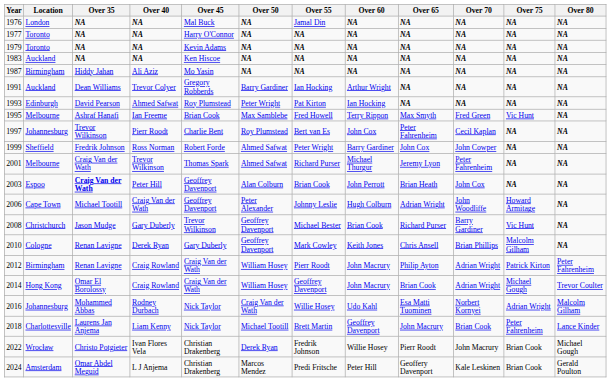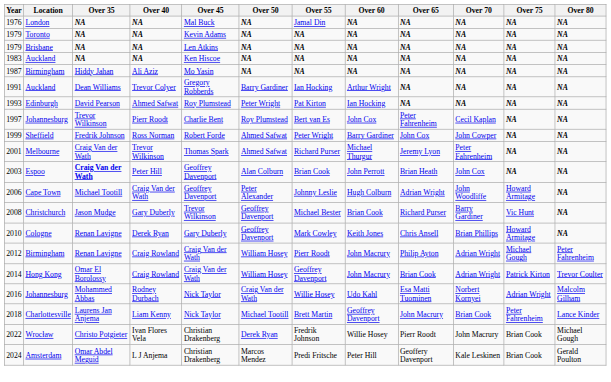 <table class="wikitable sortable" style="font-size: 70%">
 <tr>
 <th>Year</th>
 <th>Location</th>
 <th>Over 35</th>
 <th>Over 40</th>
 <th>Over 45</th>
 <th>Over 50</th>
 <th>Over 55</th>
 <th>Over 60</th>
 <th>Over 65</th>
 <th>Over 70</th>
 <th>Over 75</th>
 <th>Over 80</th>
 </tr>
 <tr>
 <td>1976</td>
 <td> <a href='#'>London</a></td>
 <td><strong><em>NA</em></strong></td>
 <td><strong><em>NA</em></strong></td>
 <td> <a href='#'>Mal Buck</a></td>
 <td><strong><em>NA</em></strong></td>
 <td> <a href='#'>Jamal Din</a></td>
 <td><strong><em>NA</em></strong></td>
 <td><strong><em>NA</em></strong></td>
 <td><strong><em>NA</em></strong></td>
 <td><strong><em>NA</em></strong></td>
 <td><strong><em>NA</em></strong></td>
 </tr>
 <tr>
-<td>1977</td>
+<td>1979</td>
 <td> <a href='#'>Toronto</a></td>
 <td><strong><em>NA</em></strong></td>
 <td><strong><em>NA</em></strong></td>
-<td> <a href='#'>Harry O'Connor</a></td>
+<td> <a href='#'>Kevin Adams</a></td>
 <td><strong><em>NA</em></strong></td>
 <td><strong><em>NA</em></strong></td>
 <td><strong><em>NA</em></strong></td>
 <td><strong><em>NA</em></strong></td>
 <td><strong><em>NA</em></strong></td>
 <td><strong><em>NA</em></strong></td>
 <td><strong><em>NA</em></strong></td>
 </tr>
 <tr>
 <td>1979</td>
-<td> <a href='#'>Toronto</a></td>
+<td> <a href='#'>Brisbane</a></td>
 <td><strong><em>NA</em></strong></td>
 <td><strong><em>NA</em></strong></td>
-<td> <a href='#'>Kevin Adams</a></td>
+<td> <a href='#'>Len Atkins</a></td>
 <td><strong><em>NA</em></strong></td>
 <td><strong><em>NA</em></strong></td>
 <td><strong><em>NA</em></strong></td>
 <td><strong><em>NA</em></strong></td>
 <td><strong><em>NA</em></strong></td>
 <td><strong><em>NA</em></strong></td>
 <td><strong><em>NA</em></strong></td>
 </tr>
 <tr>
 <td>1983</td>
 <td> <a href='#'>Auckland</a></td>
 <td><strong><em>NA</em></strong></td>
 <td><strong><em>NA</em></strong></td>
 <td> <a href='#'>Ken Hiscoe</a></td>
 <td><strong><em>NA</em></strong></td>
 <td><strong><em>NA</em></strong></td>
 <td><strong><em>NA</em></strong></td>
 <td><strong><em>NA</em></strong></td>
 <td><strong><em>NA</em></strong></td>
 <td><strong><em>NA</em></strong></td>
 <td><strong><em>NA</em></strong></td>
 </tr>
 <tr>
 <td>1987</td>
 <td> <a href='#'>Birmingham</a></td>
 <td> <a href='#'>Hiddy Jahan</a></td>
 <td> <a href='#'>Ali Aziz</a></td>
 <td> <a href='#'>Mo Yasin</a></td>
 <td><strong><em>NA</em></strong></td>
 <td><strong><em>NA</em></strong></td>
 <td><strong><em>NA</em></strong></td>
 <td><strong><em>NA</em></strong></td>
 <td><strong><em>NA</em></strong></td>
 <td><strong><em>NA</em></strong></td>
 <td><strong><em>NA</em></strong></td>
 </tr>
 <tr>
 <td>1991</td>
 <td> <a href='#'>Auckland</a></td>
 <td> <a href='#'>Dean Williams</a></td>
 <td> <a href='#'>Trevor Colyer</a></td>
 <td> <a href='#'>Gregory Robberds</a></td>
 <td> <a href='#'>Barry Gardiner</a></td>
 <td> <a href='#'>Ian Hocking</a></td>
 <td> <a href='#'>Arthur Wright</a></td>
 <td><strong><em>NA</em></strong></td>
 <td><strong><em>NA</em></strong></td>
 <td><strong><em>NA</em></strong></td>
 <td><strong><em>NA</em></strong></td>
 </tr>
 <tr>
 <td>1993</td>
 <td> <a href='#'>Edinburgh</a></td>
 <td> <a href='#'>David Pearson</a></td>
 <td> <a href='#'>Ahmed Safwat</a></td>
 <td> <a href='#'>Roy Plumstead</a></td>
 <td> <a href='#'>Peter Wright</a></td>
 <td> <a href='#'>Pat Kirton</a></td>
 <td> <a href='#'>Ian Hocking</a></td>
 <td><strong><em>NA</em></strong></td>
 <td><strong><em>NA</em></strong></td>
 <td><strong><em>NA</em></strong></td>
-<td><strong><em>NA</em></strong></td>
-</tr>
-<tr>
-<td>1995</td>
-<td> <a href='#'>Melbourne</a></td>
-<td> <a href='#'>Ashraf Hanafi</a></td>
-<td> <a href='#'>Ian Freeme</a></td>
-<td> <a href='#'>Brian Cook</a></td>
-<td> <a href='#'>Max Samblebe</a></td>
-<td> <a href='#'>Fred Howell</a></td>
-<td> <a href='#'>Terry Rippon</a></td>
-<td> <a href='#'>Max Smyth</a></td>
-<td> <a href='#'>Fred Green</a></td>
-<td> <a href='#'>Vic Hunt</a></td>
 <td><strong><em>NA</em></strong></td>
 </tr>
 <tr>
 <td>1997</td>
 <td> <a href='#'>Johannesburg</a></td>
 <td> <a href='#'>Trevor Wilkinson</a></td>
 <td> <a href='#'>Pierr Roodt</a></td>
 <td> <a href='#'>Charlie Bent</a></td>
 <td> <a href='#'>Roy Plumstead</a></td>
 <td> <a href='#'>Bert van Es</a></td>
 <td> <a href='#'>John Cox</a></td>
 <td> <a href='#'>Peter Fahrenheim</a></td>
 <td> <a href='#'>Cecil Kaplan</a></td>
 <td><strong><em>NA</em></strong></td>
 <td><strong><em>NA</em></strong></td>
 </tr>
 <tr>
 <td>1999</td>
 <td> <a href='#'>Sheffield</a></td>
 <td> <a href='#'>Fredrik Johnson</a></td>
 <td> <a href='#'>Ross Norman</a></td>
 <td> <a href='#'>Robert Forde</a></td>
 <td> <a href='#'>Ahmed Safwat</a></td>
 <td> <a href='#'>Peter Wright</a></td>
 <td> <a href='#'>Barry Gardiner</a></td>
 <td> <a href='#'>John Cox</a></td>
 <td> <a href='#'>John Cowper</a></td>
 <td><strong><em>NA</em></strong></td>
 <td><strong><em>NA</em></strong></td>
 </tr>
 <tr>
 <td>2001</td>
 <td> <a href='#'>Melbourne</a></td>
 <td> <a href='#'>Craig Van der Wath</a></td>
 <td> <a href='#'>Trevor Wilkinson</a></td>
 <td> <a href='#'>Thomas Spark</a></td>
 <td> <a href='#'>Ahmed Safwat</a></td>
 <td> <a href='#'>Richard Purser</a></td>
 <td> <a href='#'>Michael Thurgur</a></td>
 <td> <a href='#'>Jeremy Lyon</a></td>
 <td> <a href='#'>Peter Fahrenheim</a></td>
 <td><strong><em>NA</em></strong></td>
 <td><strong><em>NA</em></strong></td>
 </tr>
 <tr>
 <td>2003</td>
 <td> <a href='#'>Espoo</a></td>
 <td><strong> <a href='#'>Craig Van der Wath</a></strong></td>
 <td> <a href='#'>Peter Hill</a></td>
 <td> <a href='#'>Geoffrey Davenport</a></td>
 <td> <a href='#'>Alan Colburn</a></td>
 <td> <a href='#'>Brian Cook</a></td>
 <td> <a href='#'>John Perrott</a></td>
 <td> <a href='#'>Brian Heath</a></td>
 <td> <a href='#'>John Cox</a></td>
 <td><strong><em>NA</em></strong></td>
 <td><strong><em>NA</em></strong></td>
 </tr>
 <tr>
 <td>2006</td>
 <td> <a href='#'>Cape Town</a></td>
 <td> <a href='#'>Michael Tootill</a></td>
 <td> <a href='#'>Craig Van der Wath</a></td>
 <td> <a href='#'>Geoffrey Davenport</a></td>
 <td> <a href='#'>Peter Alexander</a></td>
 <td> <a href='#'>Johnny Leslie</a></td>
 <td> <a href='#'>Hugh Colburn</a></td>
 <td> <a href='#'>Adrian Wright</a></td>
 <td> <a href='#'>John Woodliffe</a></td>
 <td> <a href='#'>Howard Armitage</a></td>
 <td><strong><em>NA</em></strong></td>
 </tr>
 <tr>
 <td>2008</td>
 <td> <a href='#'>Christchurch</a></td>
 <td> <a href='#'>Jason Mudge</a></td>
 <td> <a href='#'>Gary Duberly</a></td>
 <td> <a href='#'>Trevor Wilkinson</a></td>
 <td> <a href='#'>Geoffrey Davenport</a></td>
 <td> <a href='#'>Michael Bester</a></td>
 <td> <a href='#'>Brian Cook</a></td>
 <td> <a href='#'>Richard Purser</a></td>
 <td> <a href='#'>Barry Gardiner</a></td>
 <td> <a href='#'>Vic Hunt</a></td>
 <td><strong><em>NA</em></strong></td>
 </tr>
 <tr>
 <td>2010</td>
 <td> <a href='#'>Cologne</a></td>
 <td> <a href='#'>Renan Lavigne</a></td>
 <td> <a href='#'>Derek Ryan</a></td>
 <td> <a href='#'>Gary Duberly</a></td>
 <td> <a href='#'>Geoffrey Davenport</a></td>
 <td> <a href='#'>Mark Cowley</a></td>
 <td> <a href='#'>Keith Jones</a></td>
 <td> <a href='#'>Chris Ansell</a></td>
 <td> <a href='#'>Brian Phillips</a></td>
-<td> <a href='#'>Malcolm Gilham</a></td>
+<td> <a href='#'>Howard Armitage</a></td>
 <td><strong><em>NA</em></strong></td>
 </tr>
 <tr>
 <td>2012</td>
 <td> <a href='#'>Birmingham</a></td>
 <td> <a href='#'>Renan Lavigne</a></td>
 <td> <a href='#'>Craig Rowland</a></td>
 <td> <a href='#'>Craig Van der Wath</a></td>
 <td> <a href='#'>William Hosey</a></td>
 <td> <a href='#'>Pierr Roodt</a></td>
 <td> <a href='#'>John Macrury</a></td>
 <td> <a href='#'>Philip Ayton</a></td>
 <td> <a href='#'>Adrian Wright</a></td>
-<td> <a href='#'>Patrick Kirton</a></td>
+<td> <a href='#'>Michael Gough</a></td>
 <td> <a href='#'>Peter Fahrenheim</a></td>
 </tr>
 <tr>
 <td>2014</td>
 <td> <a href='#'>Hong Kong</a></td>
 <td> <a href='#'>Omar El Borolossy</a></td>
 <td> <a href='#'>Craig Rowland</a></td>
 <td> <a href='#'>Craig Van der Wath</a></td>
 <td> <a href='#'>William Hosey</a></td>
 <td> <a href='#'>Geoffrey Davenport</a></td>
 <td> <a href='#'>John Macrury</a></td>
 <td> <a href='#'>Brian Cook</a></td>
 <td> <a href='#'>Adrian Wright</a></td>
-<td> <a href='#'>Michael Gough</a></td>
+<td> <a href='#'>Patrick Kirton</a></td>
 <td> <a href='#'>Trevor Coulter</a></td>
 </tr>
 <tr>
 <td>2016</td>
 <td> <a href='#'>Johannesburg</a></td>
 <td> <a href='#'>Mohammed Abbas</a></td>
 <td> <a href='#'>Rodney Durbach</a></td>
 <td> <a href='#'>Nick Taylor</a></td>
 <td> <a href='#'>Craig Van der Wath</a></td>
 <td> <a href='#'>Willie Hosey</a></td>
 <td> <a href='#'>Udo Kahl</a></td>
 <td> <a href='#'>Esa Matti Tuominen</a></td>
 <td> <a href='#'>Norbert Kornyei</a></td>
 <td> <a href='#'>Adrian Wright</a></td>
 <td> <a href='#'>Malcolm Gilham</a></td>
 </tr>
 <tr>
 <td>2018</td>
 <td> <a href='#'>Charlottesville</a></td>
 <td> <a href='#'>Laurens Jan Anjema</a></td>
 <td> <a href='#'>Liam Kenny</a></td>
 <td> <a href='#'>Nick Taylor</a></td>
 <td> <a href='#'>Michael Tootill</a></td>
 <td> <a href='#'>Brett Martin</a></td>
 <td> <a href='#'>Geoffrey Davenport</a></td>
 <td> <a href='#'>John Macrury</a></td>
 <td> <a href='#'>Brian Cook</a></td>
 <td> <a href='#'>Peter Fahrenheim</a></td>
 <td> <a href='#'>Lance Kinder</a></td>
 </tr>
 <tr>
 <td>2022</td>
 <td> <a href='#'>Wrocław</a></td>
 <td> <a href='#'>Christo Potgieter</a></td>
 <td> Ivan Flores Vela</td>
 <td> Christian Drakenberg</td>
 <td> <a href='#'>Derek Ryan</a></td>
 <td> Fredrik Johnson</td>
 <td> Willie Hosey</td>
 <td> Pierr Roodt</td>
 <td> John Macrury</td>
 <td> Brian Cook</td>
 <td> Michael Gough</td>
 </tr>
 <tr>
 <td>2024</td>
 <td> <a href='#'>Amsterdam</a></td>
 <td> <a href='#'>Omar Abdel Meguid</a></td>
 <td> L J Anjema</td>
 <td> Christian Drakenberg</td>
 <td> Marcos Mendez</td>
 <td> Predi Fritsche</td>
 <td> Peter Hill</td>
 <td> Geoffery Davenport</td>
 <td> Kale Leskinen</td>
 <td> Brian Cook</td>
 <td> Gerald Poulton</td>
 </tr>
 </table>
